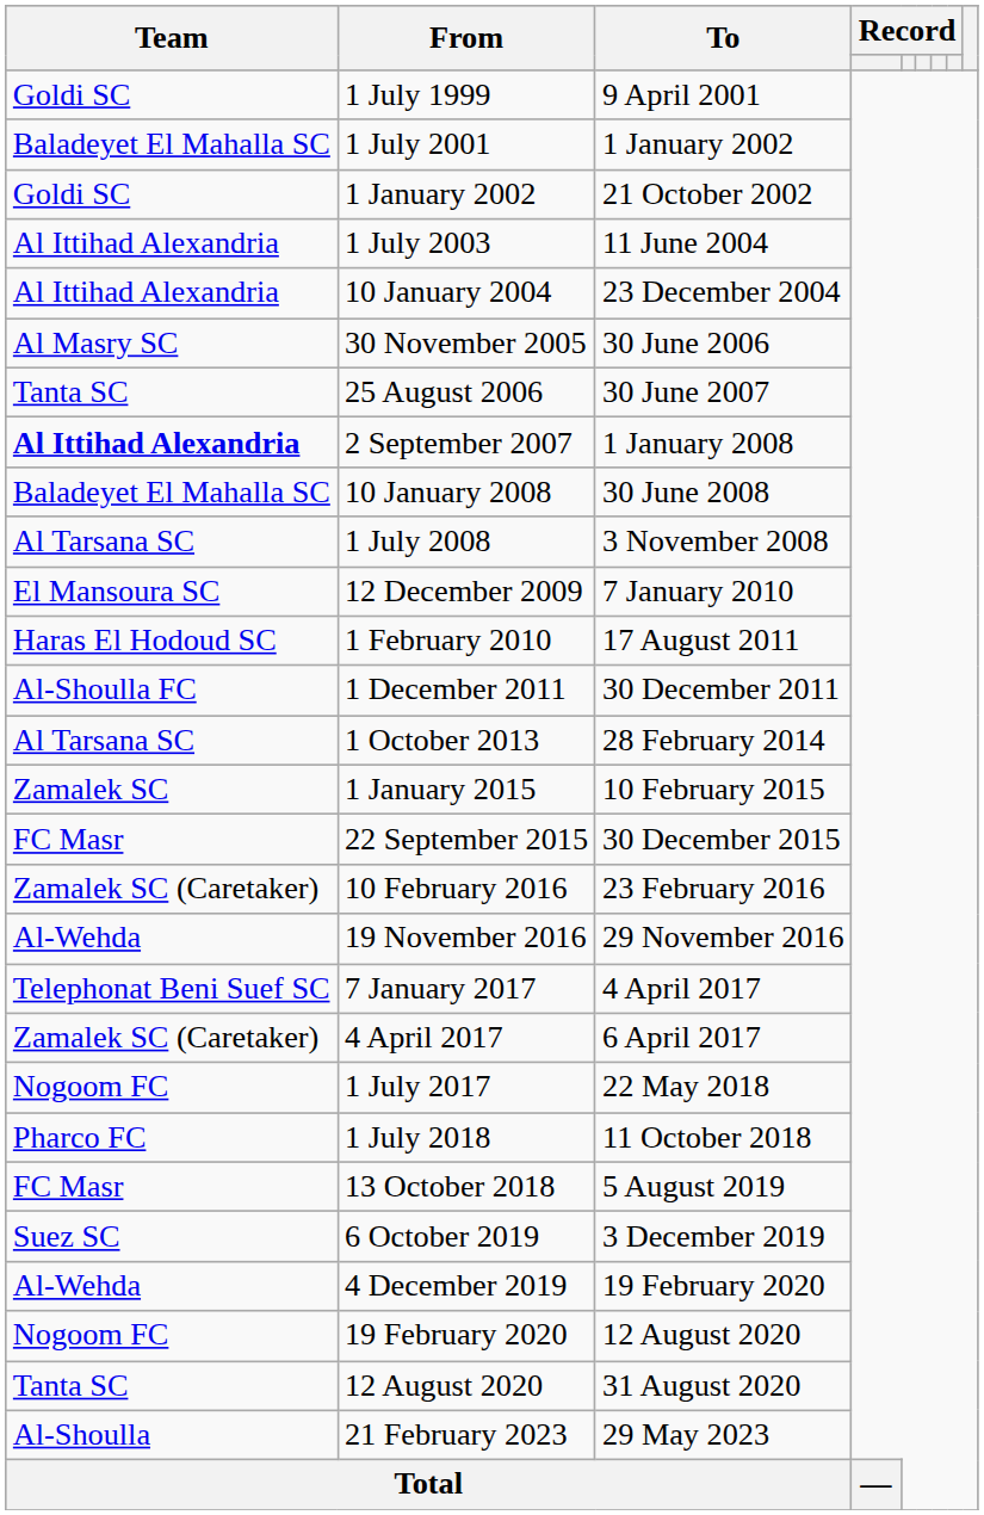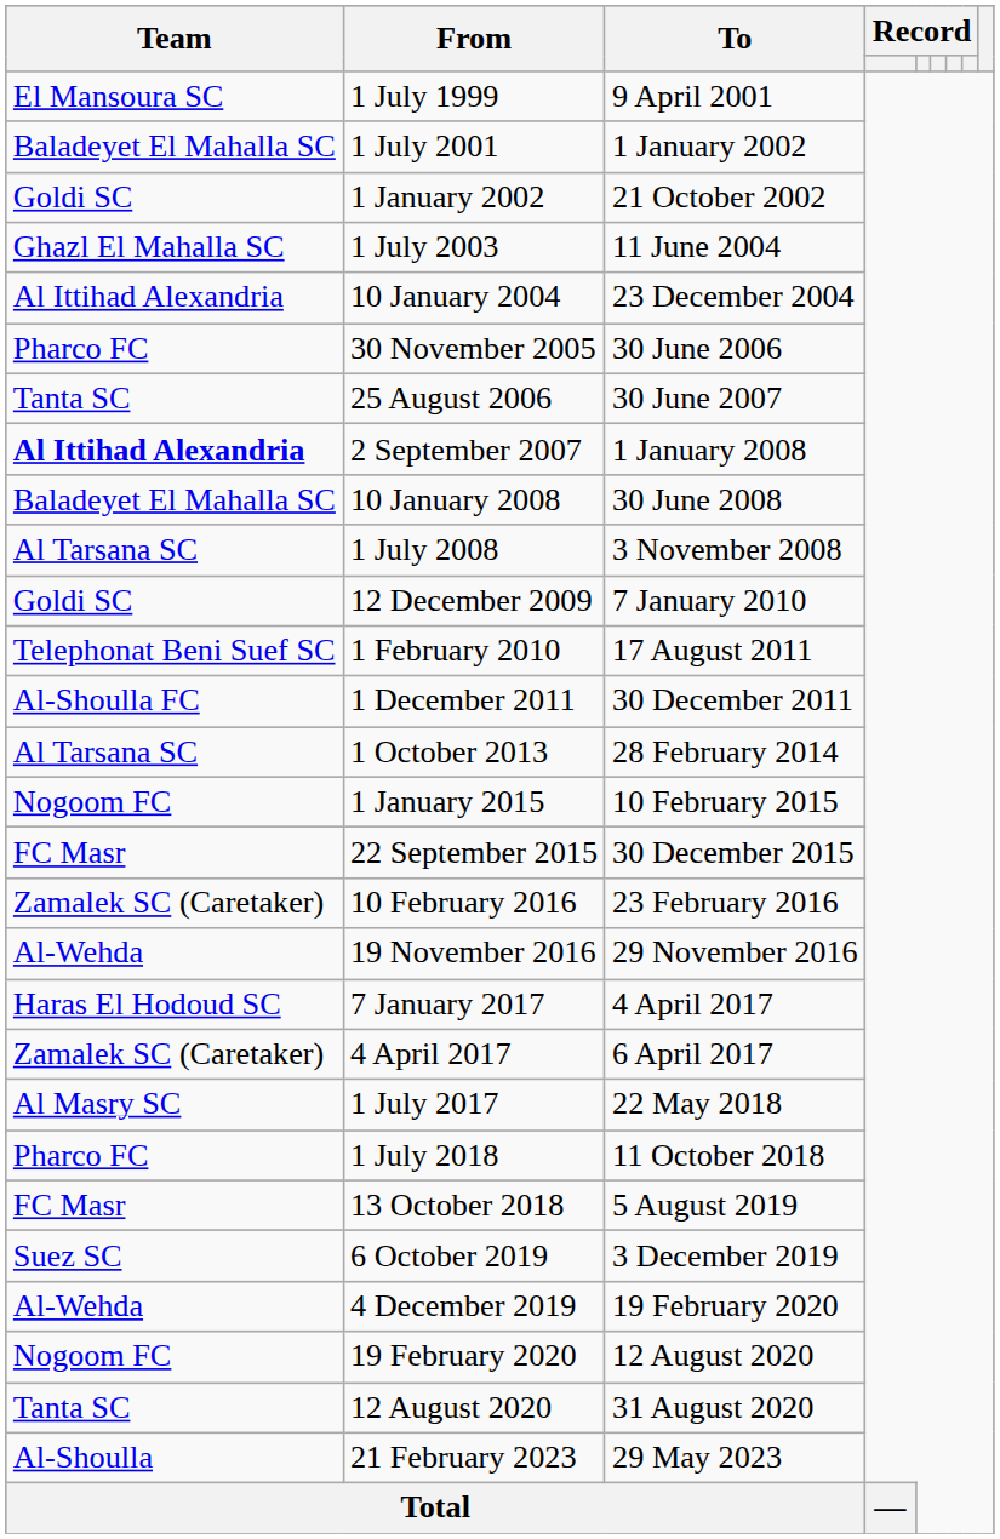 <table class=wikitable style=text-align:center>
 <tr>
 <th rowspan=2>Team</th>
 <th rowspan=2>From</th>
 <th rowspan=2>To</th>
 <th colspan=5>Record</th>
 <th rowspan=2></th>
 </tr>
 <tr>
 <th></th>
 <th></th>
 <th></th>
 <th></th>
 <th></th>
 </tr>
 <tr>
-<td align=left><a href='#'>Goldi SC</a></td>
+<td align=left><a href='#'>El Mansoura SC</a></td>
 <td align=left>1 July 1999</td>
 <td align=left>9 April 2001<br></td>
 </tr>
 <tr>
 <td align=left><a href='#'>Baladeyet El Mahalla SC</a></td>
 <td align=left>1 July 2001</td>
 <td align=left>1 January 2002<br></td>
 </tr>
 <tr>
 <td align=left><a href='#'>Goldi SC</a></td>
 <td align=left>1 January 2002</td>
 <td align=left>21 October 2002<br></td>
 </tr>
 <tr>
-<td align=left><a href='#'>Al Ittihad Alexandria</a></td>
+<td align=left><a href='#'>Ghazl El Mahalla SC</a></td>
 <td align=left>1 July 2003</td>
 <td align=left>11 June 2004<br></td>
 </tr>
 <tr>
 <td align=left><a href='#'>Al Ittihad Alexandria</a></td>
 <td align=left>10 January 2004</td>
 <td align=left>23 December 2004<br></td>
 </tr>
 <tr>
-<td align=left><a href='#'>Al Masry SC</a></td>
+<td align=left><a href='#'>Pharco FC</a></td>
 <td align=left>30 November 2005</td>
 <td align=left>30 June 2006<br></td>
 </tr>
 <tr>
 <td align=left><a href='#'>Tanta SC</a></td>
 <td align=left>25 August 2006</td>
 <td align=left>30 June 2007<br></td>
 </tr>
 <tr>
 <td align=left><strong><a href='#'>Al Ittihad Alexandria</a></strong></td>
 <td align=left>2 September 2007</td>
 <td align=left>1 January 2008<br></td>
 </tr>
 <tr>
 <td align=left><a href='#'>Baladeyet El Mahalla SC</a></td>
 <td align=left>10 January 2008</td>
 <td align=left>30 June 2008<br></td>
 </tr>
 <tr>
 <td align=left><a href='#'>Al Tarsana SC</a></td>
 <td align=left>1 July 2008</td>
 <td align=left>3 November 2008<br></td>
 </tr>
 <tr>
-<td align=left><a href='#'>El Mansoura SC</a></td>
+<td align=left><a href='#'>Goldi SC</a></td>
 <td align=left>12 December 2009</td>
 <td align=left>7 January 2010<br></td>
 </tr>
 <tr>
-<td align=left><a href='#'>Haras El Hodoud SC</a></td>
+<td align=left><a href='#'>Telephonat Beni Suef SC</a></td>
 <td align=left>1 February 2010</td>
 <td align=left>17 August 2011<br></td>
 </tr>
 <tr>
 <td align=left><a href='#'>Al-Shoulla FC</a></td>
 <td align=left>1 December 2011</td>
 <td align=left>30 December 2011<br></td>
 </tr>
 <tr>
 <td align=left><a href='#'>Al Tarsana SC</a></td>
 <td align=left>1 October 2013</td>
 <td align=left>28 February 2014<br></td>
 </tr>
 <tr>
-<td align=left><a href='#'>Zamalek SC</a></td>
+<td align=left><a href='#'>Nogoom FC</a></td>
 <td align=left>1 January 2015</td>
 <td align=left>10 February 2015<br></td>
 </tr>
 <tr>
 <td align=left><a href='#'>FC Masr</a></td>
 <td align=left>22 September 2015</td>
 <td align=left>30 December 2015<br></td>
 </tr>
 <tr>
 <td align=left><a href='#'>Zamalek SC</a> (Caretaker)</td>
 <td align=left>10 February 2016</td>
 <td align=left>23 February 2016<br></td>
 </tr>
 <tr>
 <td align=left><a href='#'>Al-Wehda</a></td>
 <td align=left>19 November 2016</td>
 <td align=left>29 November 2016<br></td>
 </tr>
 <tr>
-<td align=left><a href='#'>Telephonat Beni Suef SC</a></td>
+<td align=left><a href='#'>Haras El Hodoud SC</a></td>
 <td align=left>7 January 2017</td>
 <td align=left>4 April 2017<br></td>
 </tr>
 <tr>
 <td align=left><a href='#'>Zamalek SC</a> (Caretaker)</td>
 <td align=left>4 April 2017</td>
 <td align=left>6 April 2017<br></td>
 </tr>
 <tr>
-<td align=left><a href='#'>Nogoom FC</a></td>
+<td align=left><a href='#'>Al Masry SC</a></td>
 <td align=left>1 July 2017</td>
 <td align=left>22 May 2018<br></td>
 </tr>
 <tr>
 <td align=left><a href='#'>Pharco FC</a></td>
 <td align=left>1 July 2018</td>
 <td align=left>11 October 2018<br></td>
 </tr>
 <tr>
 <td align=left><a href='#'>FC Masr</a></td>
 <td align=left>13 October 2018</td>
 <td align=left>5 August 2019<br></td>
 </tr>
 <tr>
 <td align=left><a href='#'>Suez SC</a></td>
 <td align=left>6 October 2019</td>
 <td align=left>3 December 2019<br></td>
 </tr>
 <tr>
 <td align=left><a href='#'>Al-Wehda</a></td>
 <td align=left>4 December 2019</td>
 <td align=left>19 February 2020<br></td>
 </tr>
 <tr>
 <td align=left><a href='#'>Nogoom FC</a></td>
 <td align=left>19 February 2020</td>
 <td align=left>12 August 2020<br></td>
 </tr>
 <tr>
 <td align=left><a href='#'>Tanta SC</a></td>
 <td align=left>12 August 2020</td>
 <td align=left>31 August 2020<br></td>
 </tr>
 <tr>
 <td align=left><a href='#'>Al-Shoulla</a></td>
 <td align=left>21 February 2023</td>
 <td align=left>29 May 2023<br></td>
 </tr>
 <tr>
 <th colspan=3>Total<br></th>
 <th>—</th>
 </tr>
 </table>
